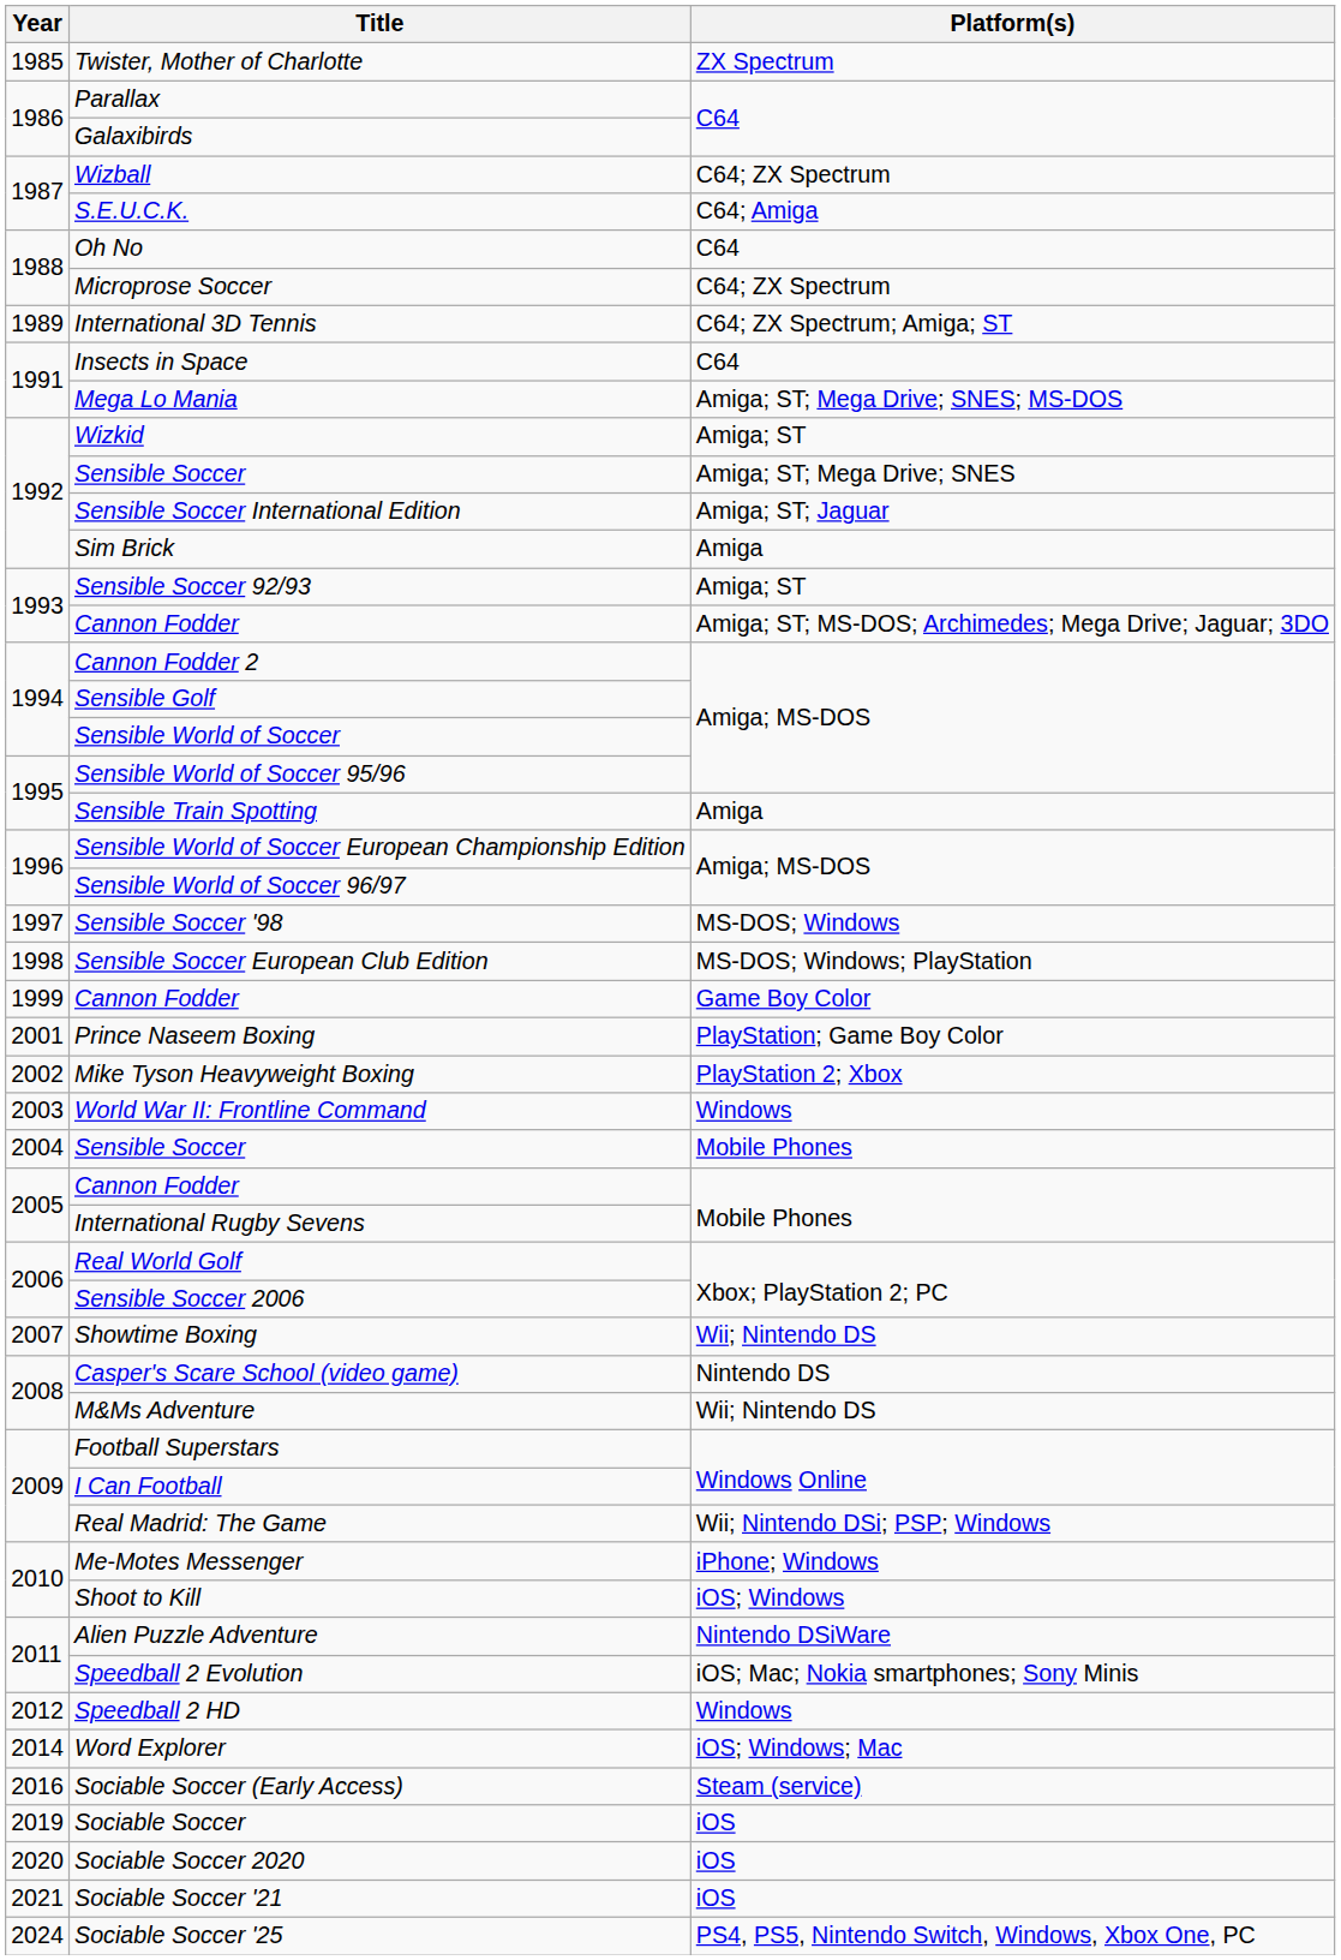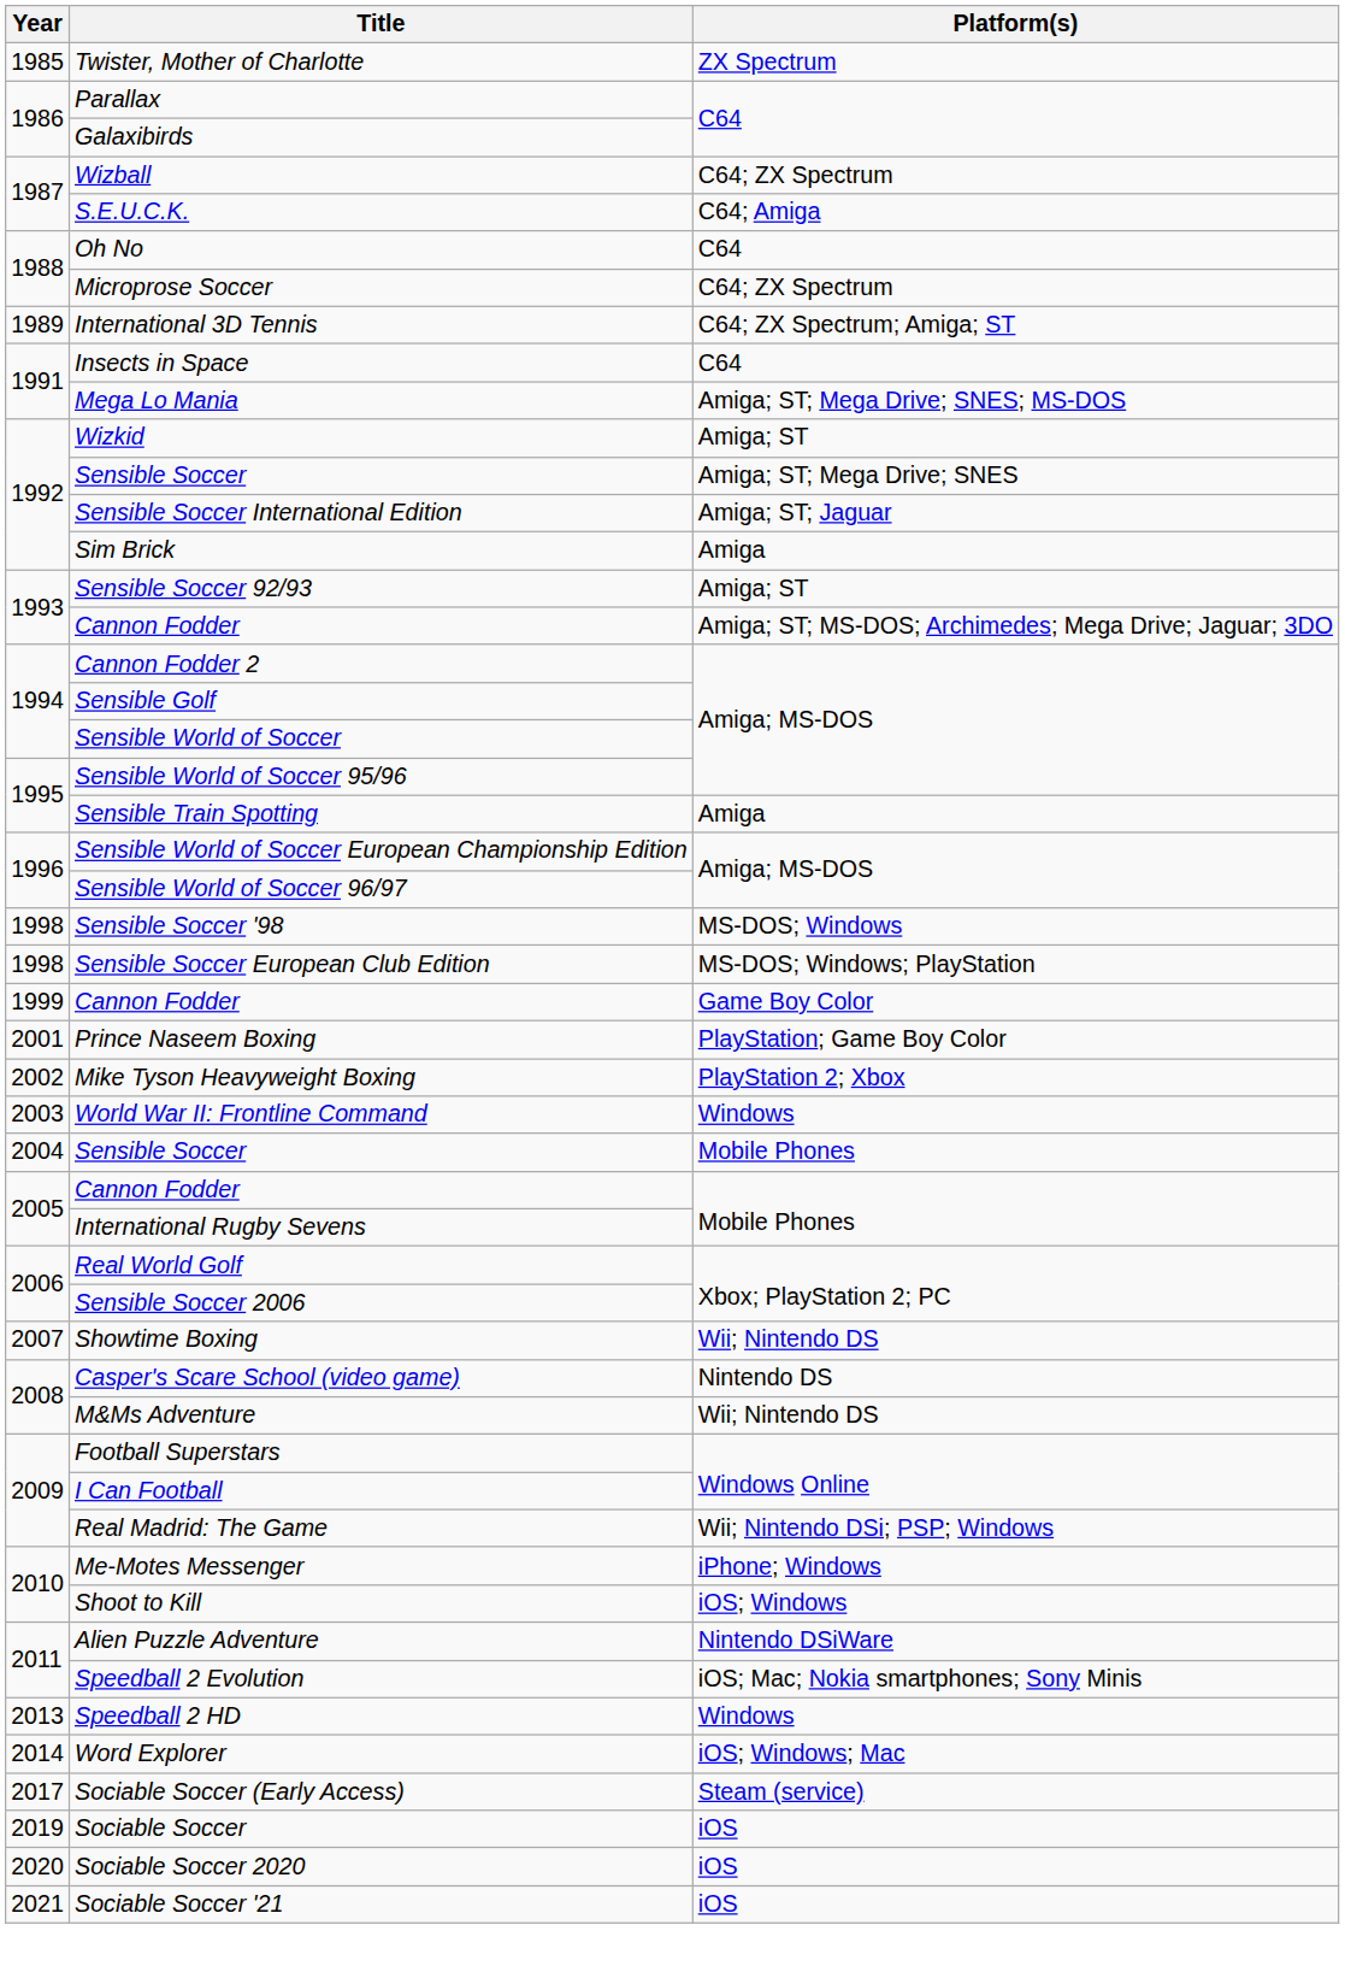 <table class="wikitable">
 <tr>
 <th>Year</th>
 <th>Title</th>
 <th>Platform(s)</th>
 </tr>
 <tr>
 <td rowspan="1">1985</td>
 <td><em>Twister, Mother of Charlotte</em></td>
 <td><a href='#'>ZX Spectrum</a></td>
 </tr>
 <tr>
 <td rowspan="2">1986</td>
 <td><em>Parallax</em></td>
 <td rowspan="2"><a href='#'>C64</a></td>
 </tr>
 <tr>
 <td><em>Galaxibirds</em></td>
 </tr>
 <tr>
 <td rowspan="2">1987</td>
 <td><em><a href='#'>Wizball</a></em></td>
 <td>C64; ZX Spectrum</td>
 </tr>
 <tr>
 <td><em><a href='#'>S.E.U.C.K.</a></em></td>
 <td>C64; <a href='#'>Amiga</a></td>
 </tr>
 <tr>
 <td rowspan="2">1988</td>
 <td><em>Oh No</em></td>
 <td>C64</td>
 </tr>
 <tr>
 <td><em>Microprose Soccer</em></td>
 <td>C64; ZX Spectrum</td>
 </tr>
 <tr>
 <td>1989</td>
 <td><em>International 3D Tennis</em></td>
 <td>C64; ZX Spectrum; Amiga; <a href='#'>ST</a></td>
 </tr>
 <tr>
 <td rowspan="2">1991</td>
 <td><em>Insects in Space</em></td>
 <td>C64</td>
 </tr>
 <tr>
 <td><em><a href='#'>Mega Lo Mania</a></em></td>
 <td>Amiga; ST; <a href='#'>Mega Drive</a>; <a href='#'>SNES</a>; <a href='#'>MS-DOS</a></td>
 </tr>
 <tr>
 <td rowspan="4">1992</td>
 <td><em><a href='#'>Wizkid</a></em></td>
 <td>Amiga; ST</td>
 </tr>
 <tr>
 <td><em><a href='#'>Sensible Soccer</a></em></td>
 <td>Amiga; ST; Mega Drive; SNES</td>
 </tr>
 <tr>
 <td><em><a href='#'>Sensible Soccer</a> International Edition</em></td>
 <td>Amiga; ST; <a href='#'>Jaguar</a></td>
 </tr>
 <tr>
 <td><em>Sim Brick</em></td>
 <td>Amiga</td>
 </tr>
 <tr>
 <td rowspan="2">1993</td>
 <td><em><a href='#'>Sensible Soccer</a> 92/93</em></td>
 <td>Amiga; ST</td>
 </tr>
 <tr>
 <td><em><a href='#'>Cannon Fodder</a></em></td>
 <td>Amiga; ST; MS-DOS; <a href='#'>Archimedes</a>; Mega Drive; Jaguar; <a href='#'>3DO</a></td>
 </tr>
 <tr>
 <td rowspan="3">1994</td>
 <td><em><a href='#'>Cannon Fodder</a> 2</em></td>
 <td rowspan="4">Amiga; MS-DOS</td>
 </tr>
 <tr>
 <td><em><a href='#'>Sensible Golf</a></em></td>
 </tr>
 <tr>
 <td><em><a href='#'>Sensible World of Soccer</a></em></td>
 </tr>
 <tr>
 <td rowspan="2">1995</td>
 <td><em><a href='#'>Sensible World of Soccer</a> 95/96</em></td>
 </tr>
 <tr>
 <td><em><a href='#'>Sensible Train Spotting</a></em></td>
 <td>Amiga</td>
 </tr>
 <tr>
 <td rowspan="2">1996</td>
 <td><em><a href='#'>Sensible World of Soccer</a> European Championship Edition</em></td>
 <td rowspan="2">Amiga; MS-DOS</td>
 </tr>
 <tr>
 <td><em><a href='#'>Sensible World of Soccer</a> 96/97</em></td>
 </tr>
 <tr>
-<td>1997</td>
+<td>1998</td>
 <td><em><a href='#'>Sensible Soccer</a> '98</em></td>
 <td>MS-DOS; <a href='#'>Windows</a></td>
 </tr>
 <tr>
 <td>1998</td>
 <td><em><a href='#'>Sensible Soccer</a> European Club Edition</em></td>
 <td>MS-DOS; Windows; PlayStation</td>
 </tr>
 <tr>
 <td>1999</td>
 <td><em><a href='#'>Cannon Fodder</a></em></td>
 <td><a href='#'>Game Boy Color</a></td>
 </tr>
 <tr>
 <td>2001</td>
 <td><em>Prince Naseem Boxing</em></td>
 <td><a href='#'>PlayStation</a>; Game Boy Color</td>
 </tr>
 <tr>
 <td>2002</td>
 <td><em>Mike Tyson Heavyweight Boxing</em></td>
 <td><a href='#'>PlayStation 2</a>; <a href='#'>Xbox</a></td>
 </tr>
 <tr>
 <td>2003</td>
 <td><em><a href='#'>World War II: Frontline Command</a></em></td>
 <td><a href='#'>Windows</a></td>
 </tr>
 <tr>
 <td>2004</td>
 <td><em><a href='#'>Sensible Soccer</a></em></td>
 <td><a href='#'>Mobile Phones</a></td>
 </tr>
 <tr>
 <td rowspan="2">2005</td>
 <td><em><a href='#'>Cannon Fodder</a></em></td>
 <td rowspan="2"><br>Mobile Phones</td>
 </tr>
 <tr>
 <td><em>International Rugby Sevens</em></td>
 </tr>
 <tr>
 <td rowspan="2">2006</td>
 <td><em><a href='#'>Real World Golf</a></em></td>
 <td rowspan="2"><br>Xbox; PlayStation 2; PC</td>
 </tr>
 <tr>
 <td><em><a href='#'>Sensible Soccer</a> 2006</em></td>
 </tr>
 <tr>
 <td>2007</td>
 <td><em>Showtime Boxing</em></td>
 <td><a href='#'>Wii</a>; <a href='#'>Nintendo DS</a></td>
 </tr>
 <tr>
 <td rowspan="2">2008</td>
 <td><em><a href='#'>Casper's Scare School (video game)</a></em></td>
 <td>Nintendo DS</td>
 </tr>
 <tr>
 <td><em>M&Ms Adventure</em></td>
 <td>Wii; Nintendo DS</td>
 </tr>
 <tr>
 <td rowspan="3">2009</td>
 <td><em>Football Superstars</em></td>
 <td rowspan="2"><br><a href='#'>Windows</a> <a href='#'>Online</a></td>
 </tr>
 <tr>
 <td><em><a href='#'>I Can Football</a></em></td>
 </tr>
 <tr>
 <td><em>Real Madrid: The Game</em></td>
 <td>Wii; <a href='#'>Nintendo DSi</a>; <a href='#'>PSP</a>; <a href='#'>Windows</a></td>
 </tr>
 <tr>
 <td rowspan="2">2010</td>
 <td><em>Me-Motes Messenger</em></td>
 <td><a href='#'>iPhone</a>; <a href='#'>Windows</a></td>
 </tr>
 <tr>
 <td><em>Shoot to Kill</em></td>
 <td><a href='#'>iOS</a>; <a href='#'>Windows</a></td>
 </tr>
 <tr>
 <td rowspan="2">2011</td>
 <td><em>Alien Puzzle Adventure</em></td>
 <td><a href='#'>Nintendo DSiWare</a></td>
 </tr>
 <tr>
 <td><em><a href='#'>Speedball</a> 2 Evolution</em></td>
 <td>iOS; Mac; <a href='#'>Nokia</a> smartphones; <a href='#'>Sony</a> Minis</td>
 </tr>
 <tr>
-<td rowspan="1">2012</td>
+<td rowspan="1">2013</td>
 <td><em><a href='#'>Speedball</a> 2 HD</em></td>
 <td><a href='#'>Windows</a></td>
 </tr>
 <tr>
 <td rowspan="1">2014</td>
 <td><em>Word Explorer</em></td>
 <td><a href='#'>iOS</a>; <a href='#'>Windows</a>; <a href='#'>Mac</a></td>
 </tr>
 <tr>
-<td rowspan="1">2016</td>
+<td rowspan="1">2017</td>
 <td><em>Sociable Soccer (Early Access)</em></td>
 <td><a href='#'>Steam (service)</a></td>
 </tr>
 <tr>
 <td rowspan="1">2019</td>
 <td><em>Sociable Soccer</em></td>
 <td><a href='#'>iOS</a></td>
 </tr>
 <tr>
 <td rowspan="1">2020</td>
 <td><em>Sociable Soccer 2020</em></td>
 <td><a href='#'>iOS</a></td>
 </tr>
 <tr>
 <td rowspan="1">2021</td>
 <td><em>Sociable Soccer '21</em></td>
 <td><a href='#'>iOS</a></td>
 </tr>
-<tr>
-<td rowspan="1">2024</td>
-<td><em>Sociable Soccer '25</em></td>
-<td><a href='#'>PS4</a>, <a href='#'>PS5</a>, <a href='#'>Nintendo Switch</a>, <a href='#'>Windows</a>, <a href='#'>Xbox One</a>, PC</td>
-</tr>
 </table>
